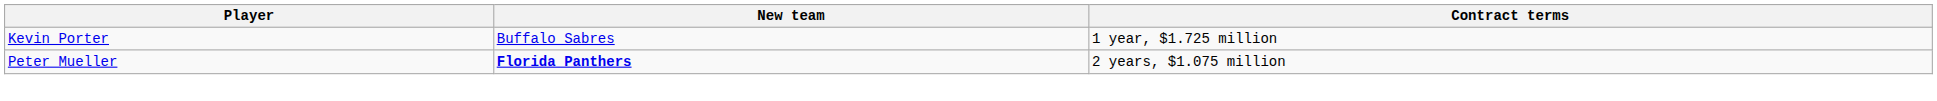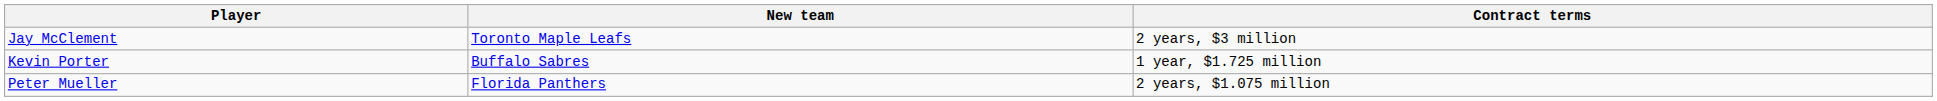 <table class="wikitable" width=90%>
 <tr align="center" bgcolor="#dddddd">
 <th>Player</th>
 <th>New team</th>
 <th>Contract terms</th>
+</tr>
+<tr>
+<td><a href='#'>Jay McClement</a></td>
+<td><a href='#'>Toronto Maple Leafs</a></td>
+<td>2 years, $3 million</td>
 </tr>
 <tr>
 <td><a href='#'>Kevin Porter</a></td>
 <td><a href='#'>Buffalo Sabres</a></td>
 <td>1 year, $1.725 million</td>
 </tr>
 <tr>
 <td><a href='#'>Peter Mueller</a></td>
-<td><strong><a href='#'>Florida Panthers</a></strong></td>
+<td><a href='#'>Florida Panthers</a></td>
 <td>2 years, $1.075 million</td>
 </tr>
 </table>
